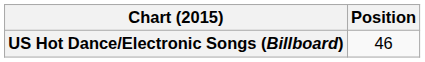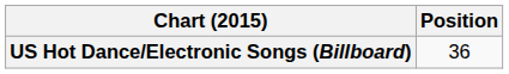 <table class="wikitable plainrowheaders" style="text-align:center">
 <tr>
 <th scope="col">Chart (2015)</th>
 <th scope="col">Position</th>
 </tr>
 <tr>
 <th scope="row">US Hot Dance/Electronic Songs (<em>Billboard</em>)</th>
-<td>46</td>
+<td>36</td>
 </tr>
 </table>
